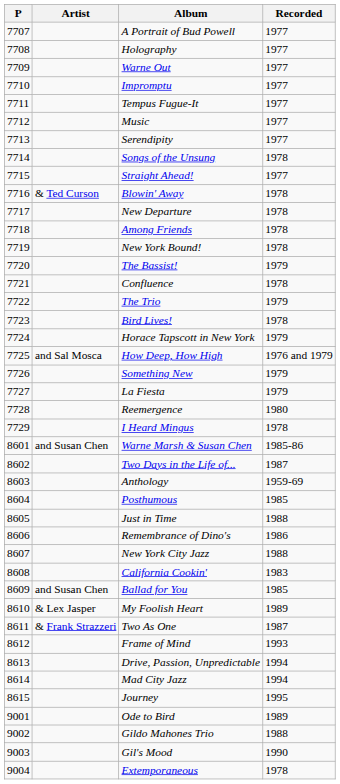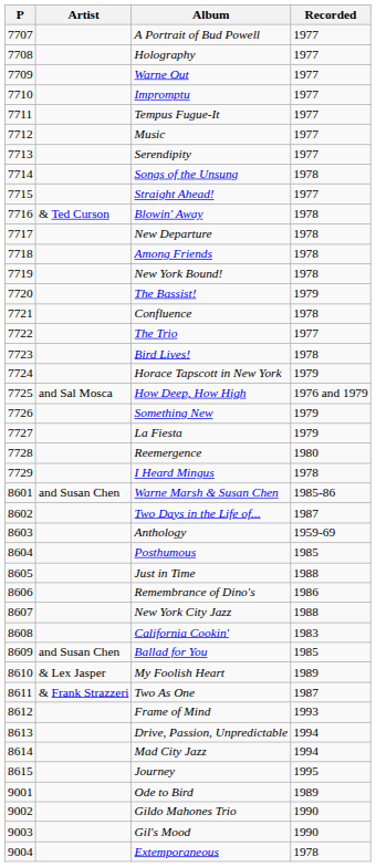 <table class="wikitable sortable">
 <tr>
 <th>P</th>
 <th>Artist</th>
 <th>Album</th>
 <th>Recorded</th>
 </tr>
 <tr>
 <td>7707</td>
 <td></td>
 <td><em>A Portrait of Bud Powell</em></td>
 <td>1977</td>
 </tr>
 <tr>
 <td>7708</td>
 <td></td>
 <td><em>Holography</em></td>
 <td>1977</td>
 </tr>
 <tr>
 <td>7709</td>
 <td></td>
 <td><em><a href='#'>Warne Out</a></em></td>
 <td>1977</td>
 </tr>
 <tr>
 <td>7710</td>
 <td></td>
 <td><em><a href='#'>Impromptu</a></em></td>
 <td>1977</td>
 </tr>
 <tr>
 <td>7711</td>
 <td></td>
 <td><em>Tempus Fugue-It</em></td>
 <td>1977</td>
 </tr>
 <tr>
 <td>7712</td>
 <td></td>
 <td><em>Music</em></td>
 <td>1977</td>
 </tr>
 <tr>
 <td>7713</td>
 <td></td>
 <td><em>Serendipity</em></td>
 <td>1977</td>
 </tr>
 <tr>
 <td>7714</td>
 <td></td>
 <td><em><a href='#'>Songs of the Unsung</a></em></td>
 <td>1978</td>
 </tr>
 <tr>
 <td>7715</td>
 <td></td>
 <td><em><a href='#'>Straight Ahead!</a></em></td>
 <td>1977</td>
 </tr>
 <tr>
 <td>7716</td>
 <td> & <a href='#'>Ted Curson</a></td>
 <td><em><a href='#'>Blowin' Away</a></em></td>
 <td>1978</td>
 </tr>
 <tr>
 <td>7717</td>
 <td></td>
 <td><em>New Departure</em></td>
 <td>1978</td>
 </tr>
 <tr>
 <td>7718</td>
 <td></td>
 <td><em><a href='#'>Among Friends</a></em></td>
 <td>1978</td>
 </tr>
 <tr>
 <td>7719</td>
 <td></td>
 <td><em>New York Bound!</em></td>
 <td>1978</td>
 </tr>
 <tr>
 <td>7720</td>
 <td></td>
 <td><em><a href='#'>The Bassist!</a></em></td>
 <td>1979</td>
 </tr>
 <tr>
 <td>7721</td>
 <td></td>
 <td><em>Confluence</em></td>
 <td>1978</td>
 </tr>
 <tr>
 <td>7722</td>
 <td></td>
 <td><em><a href='#'>The Trio</a></em></td>
-<td>1979</td>
+<td>1977</td>
 </tr>
 <tr>
 <td>7723</td>
 <td></td>
 <td><em><a href='#'>Bird Lives!</a></em></td>
 <td>1978</td>
 </tr>
 <tr>
 <td>7724</td>
 <td></td>
 <td><em>Horace Tapscott in New York</em></td>
 <td>1979</td>
 </tr>
 <tr>
 <td>7725</td>
 <td> and Sal Mosca</td>
 <td><em><a href='#'>How Deep, How High</a></em></td>
 <td>1976 and 1979</td>
 </tr>
 <tr>
 <td>7726</td>
 <td></td>
 <td><em><a href='#'>Something New</a></em></td>
 <td>1979</td>
 </tr>
 <tr>
 <td>7727</td>
 <td></td>
 <td><em>La Fiesta</em></td>
 <td>1979</td>
 </tr>
 <tr>
 <td>7728</td>
 <td></td>
 <td><em>Reemergence</em></td>
 <td>1980</td>
 </tr>
 <tr>
 <td>7729</td>
 <td></td>
 <td><em><a href='#'>I Heard Mingus</a></em></td>
 <td>1978</td>
 </tr>
 <tr>
 <td>8601</td>
 <td> and Susan Chen</td>
 <td><em><a href='#'>Warne Marsh & Susan Chen</a></em></td>
 <td>1985-86</td>
 </tr>
 <tr>
 <td>8602</td>
 <td></td>
 <td><em><a href='#'>Two Days in the Life of...</a></em></td>
 <td>1987</td>
 </tr>
 <tr>
 <td>8603</td>
 <td></td>
 <td><em>Anthology</em></td>
 <td>1959-69</td>
 </tr>
 <tr>
 <td>8604</td>
 <td></td>
 <td><em><a href='#'>Posthumous</a></em></td>
 <td>1985</td>
 </tr>
 <tr>
 <td>8605</td>
 <td></td>
 <td><em>Just in Time</em></td>
 <td>1988</td>
 </tr>
 <tr>
 <td>8606</td>
 <td></td>
 <td><em>Remembrance of Dino's</em></td>
 <td>1986</td>
 </tr>
 <tr>
 <td>8607</td>
 <td></td>
 <td><em>New York City Jazz</em></td>
 <td>1988</td>
 </tr>
 <tr>
 <td>8608</td>
 <td></td>
 <td><em><a href='#'>California Cookin'</a></em></td>
 <td>1983</td>
 </tr>
 <tr>
 <td>8609</td>
 <td> and Susan Chen</td>
 <td><em><a href='#'>Ballad for You</a></em></td>
 <td>1985</td>
 </tr>
 <tr>
 <td>8610</td>
 <td> & Lex Jasper</td>
 <td><em>My Foolish Heart</em></td>
 <td>1989</td>
 </tr>
 <tr>
 <td>8611</td>
 <td> & <a href='#'>Frank Strazzeri</a></td>
 <td><em>Two As One</em></td>
 <td>1987</td>
 </tr>
 <tr>
 <td>8612</td>
 <td></td>
 <td><em>Frame of Mind</em></td>
 <td>1993</td>
 </tr>
 <tr>
 <td>8613</td>
 <td></td>
 <td><em>Drive, Passion, Unpredictable</em></td>
 <td>1994</td>
 </tr>
 <tr>
 <td>8614</td>
 <td></td>
 <td><em>Mad City Jazz</em></td>
 <td>1994</td>
 </tr>
 <tr>
 <td>8615</td>
 <td></td>
 <td><em>Journey</em></td>
 <td>1995</td>
 </tr>
 <tr>
 <td>9001</td>
 <td></td>
 <td><em>Ode to Bird</em></td>
 <td>1989</td>
 </tr>
 <tr>
 <td>9002</td>
 <td></td>
 <td><em>Gildo Mahones Trio</em></td>
-<td>1988</td>
+<td>1990</td>
 </tr>
 <tr>
 <td>9003</td>
 <td></td>
 <td><em>Gil's Mood</em></td>
 <td>1990</td>
 </tr>
 <tr>
 <td>9004</td>
 <td></td>
 <td><em><a href='#'>Extemporaneous</a></em></td>
 <td>1978</td>
 </tr>
 </table>
